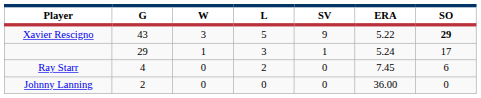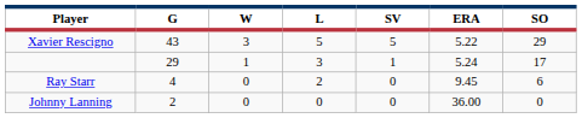 <table class="wikitable sortable">
 <tr>
 <th style="background:#FFFFFF; border-top:#023465 5px solid; border-bottom:#ba313c 5px solid;" width="16%">Player</th>
 <th style="background:#FFFFFF; border-top:#023465 5px solid; border-bottom:#ba313c 5px solid;" width="9%">G</th>
 <th style="background:#FFFFFF; border-top:#023465 5px solid; border-bottom:#ba313c 5px solid;" width="9%">W</th>
 <th style="background:#FFFFFF; border-top:#023465 5px solid; border-bottom:#ba313c 5px solid;" width="9%">L</th>
 <th style="background:#FFFFFF; border-top:#023465 5px solid; border-bottom:#ba313c 5px solid;" width="9%">SV</th>
 <th style="background:#FFFFFF; border-top:#023465 5px solid; border-bottom:#ba313c 5px solid;" width="9%">ERA</th>
 <th style="background:#FFFFFF; border-top:#023465 5px solid; border-bottom:#ba313c 5px solid;" width="9%">SO</th>
 </tr>
 <tr align="center">
 <td><a href='#'>Xavier Rescigno</a></td>
 <td>43</td>
 <td>3</td>
 <td>5</td>
-<td>9</td>
+<td>5</td>
 <td>5.22</td>
-<td><strong>29</strong></td>
+<td>29</td>
 </tr>
 <tr align="center">
 <td></td>
 <td>29</td>
 <td>1</td>
 <td>3</td>
 <td>1</td>
 <td>5.24</td>
 <td>17</td>
 </tr>
 <tr align="center">
 <td><a href='#'>Ray Starr</a></td>
 <td>4</td>
 <td>0</td>
 <td>2</td>
 <td>0</td>
-<td>7.45</td>
+<td>9.45</td>
 <td>6</td>
 </tr>
 <tr align="center">
 <td><a href='#'>Johnny Lanning</a></td>
 <td>2</td>
 <td>0</td>
 <td>0</td>
 <td>0</td>
 <td>36.00</td>
 <td>0</td>
 </tr>
 </table>
